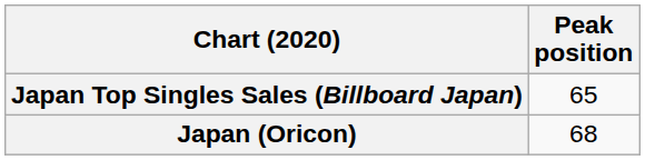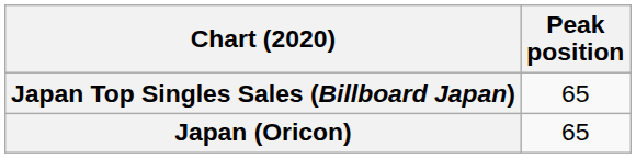 <table class="wikitable plainrowheaders" style="text-align:center">
 <tr>
 <th scope="col">Chart (2020)</th>
 <th scope="col">Peak<br>position</th>
 </tr>
 <tr>
 <th scope="row">Japan Top Singles Sales (<em>Billboard Japan</em>)</th>
 <td>65</td>
 </tr>
 <tr>
 <th scope="row">Japan (Oricon)</th>
-<td>68</td>
+<td>65</td>
 </tr>
 </table>
